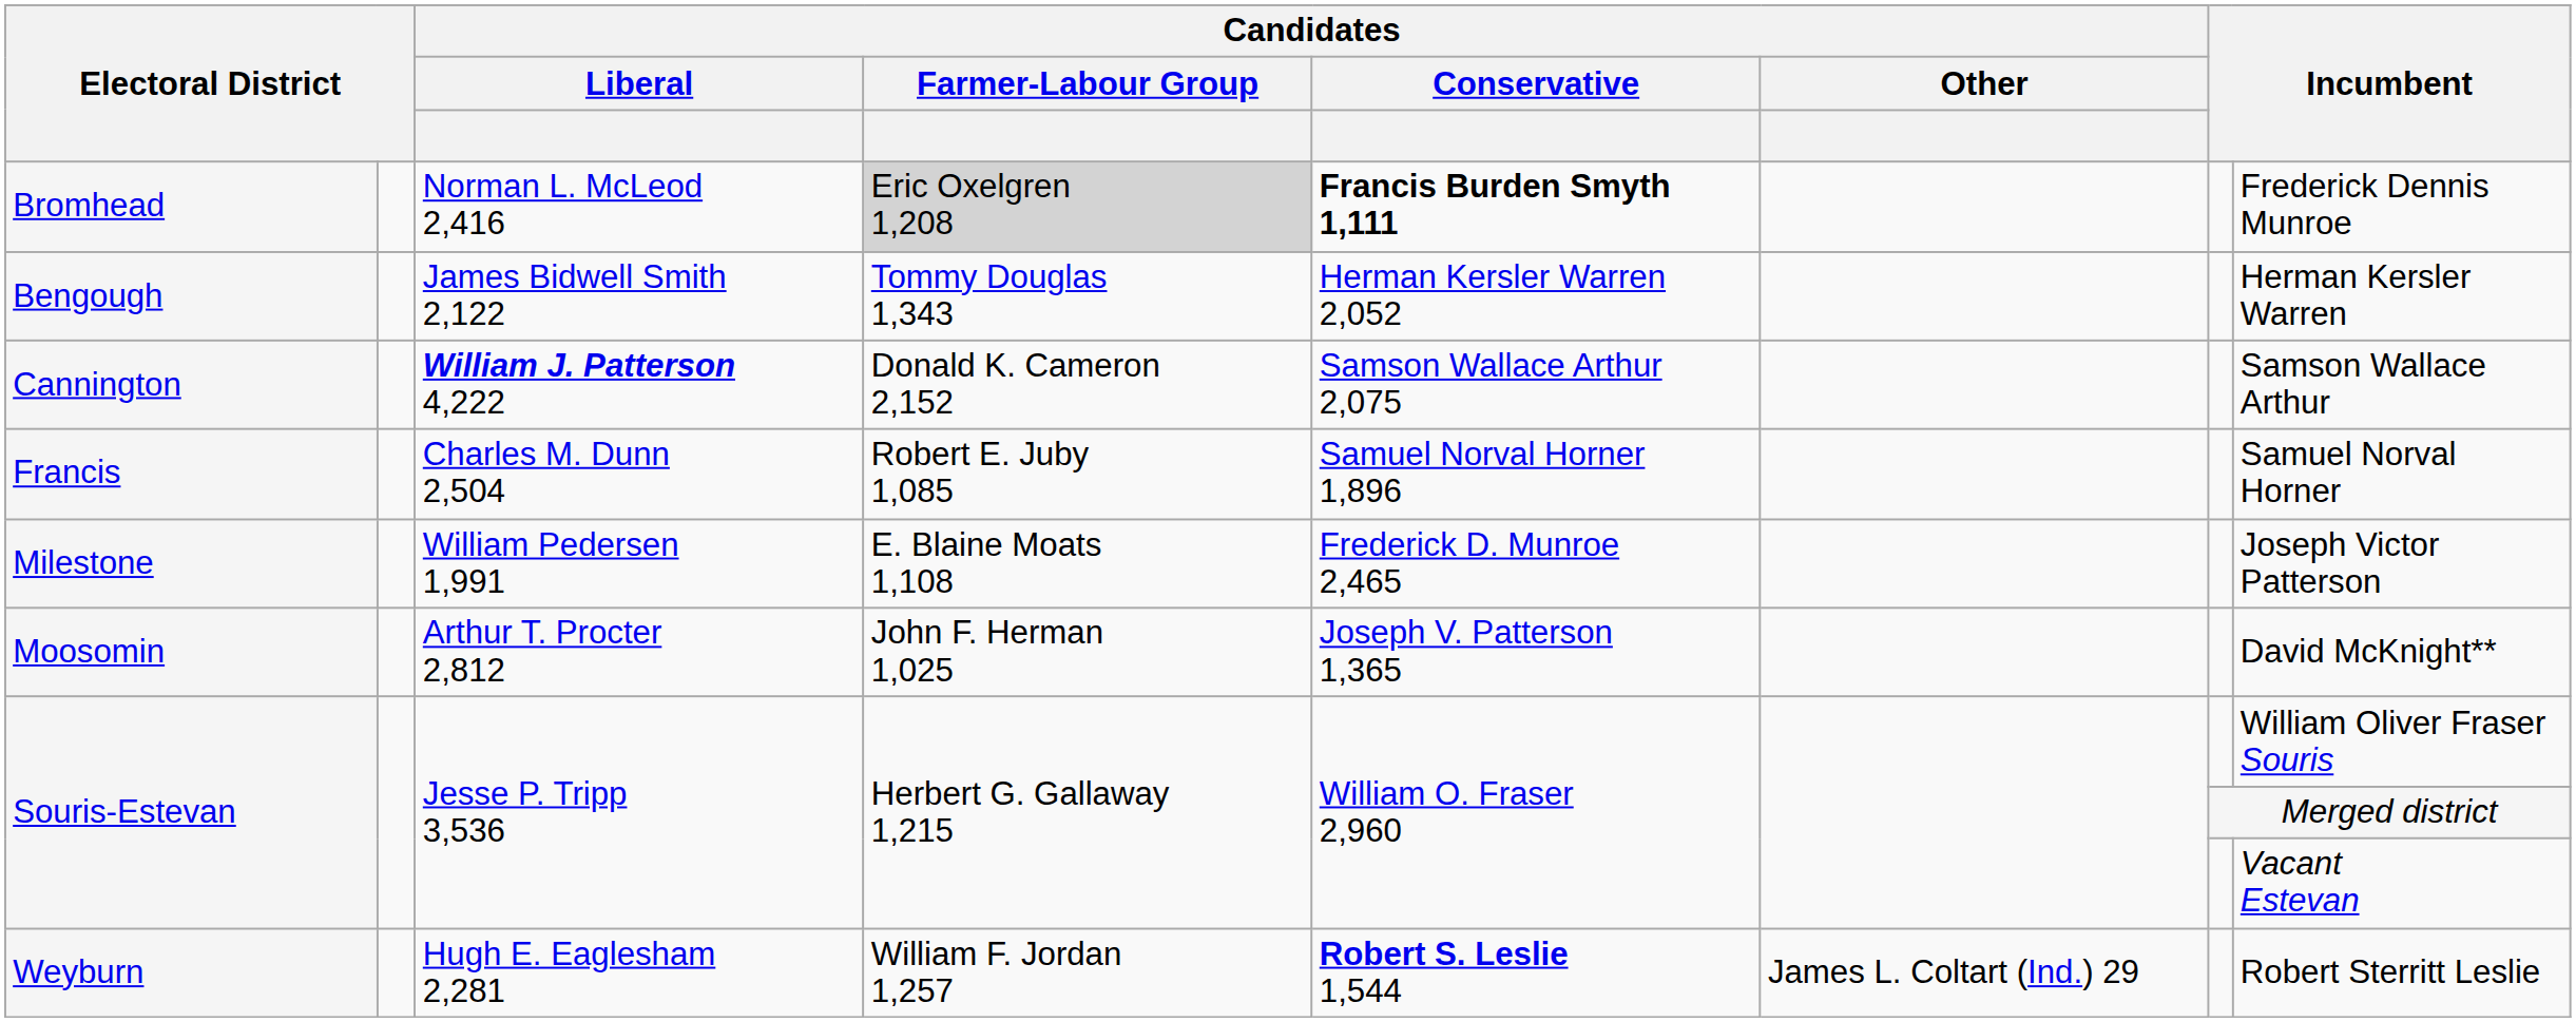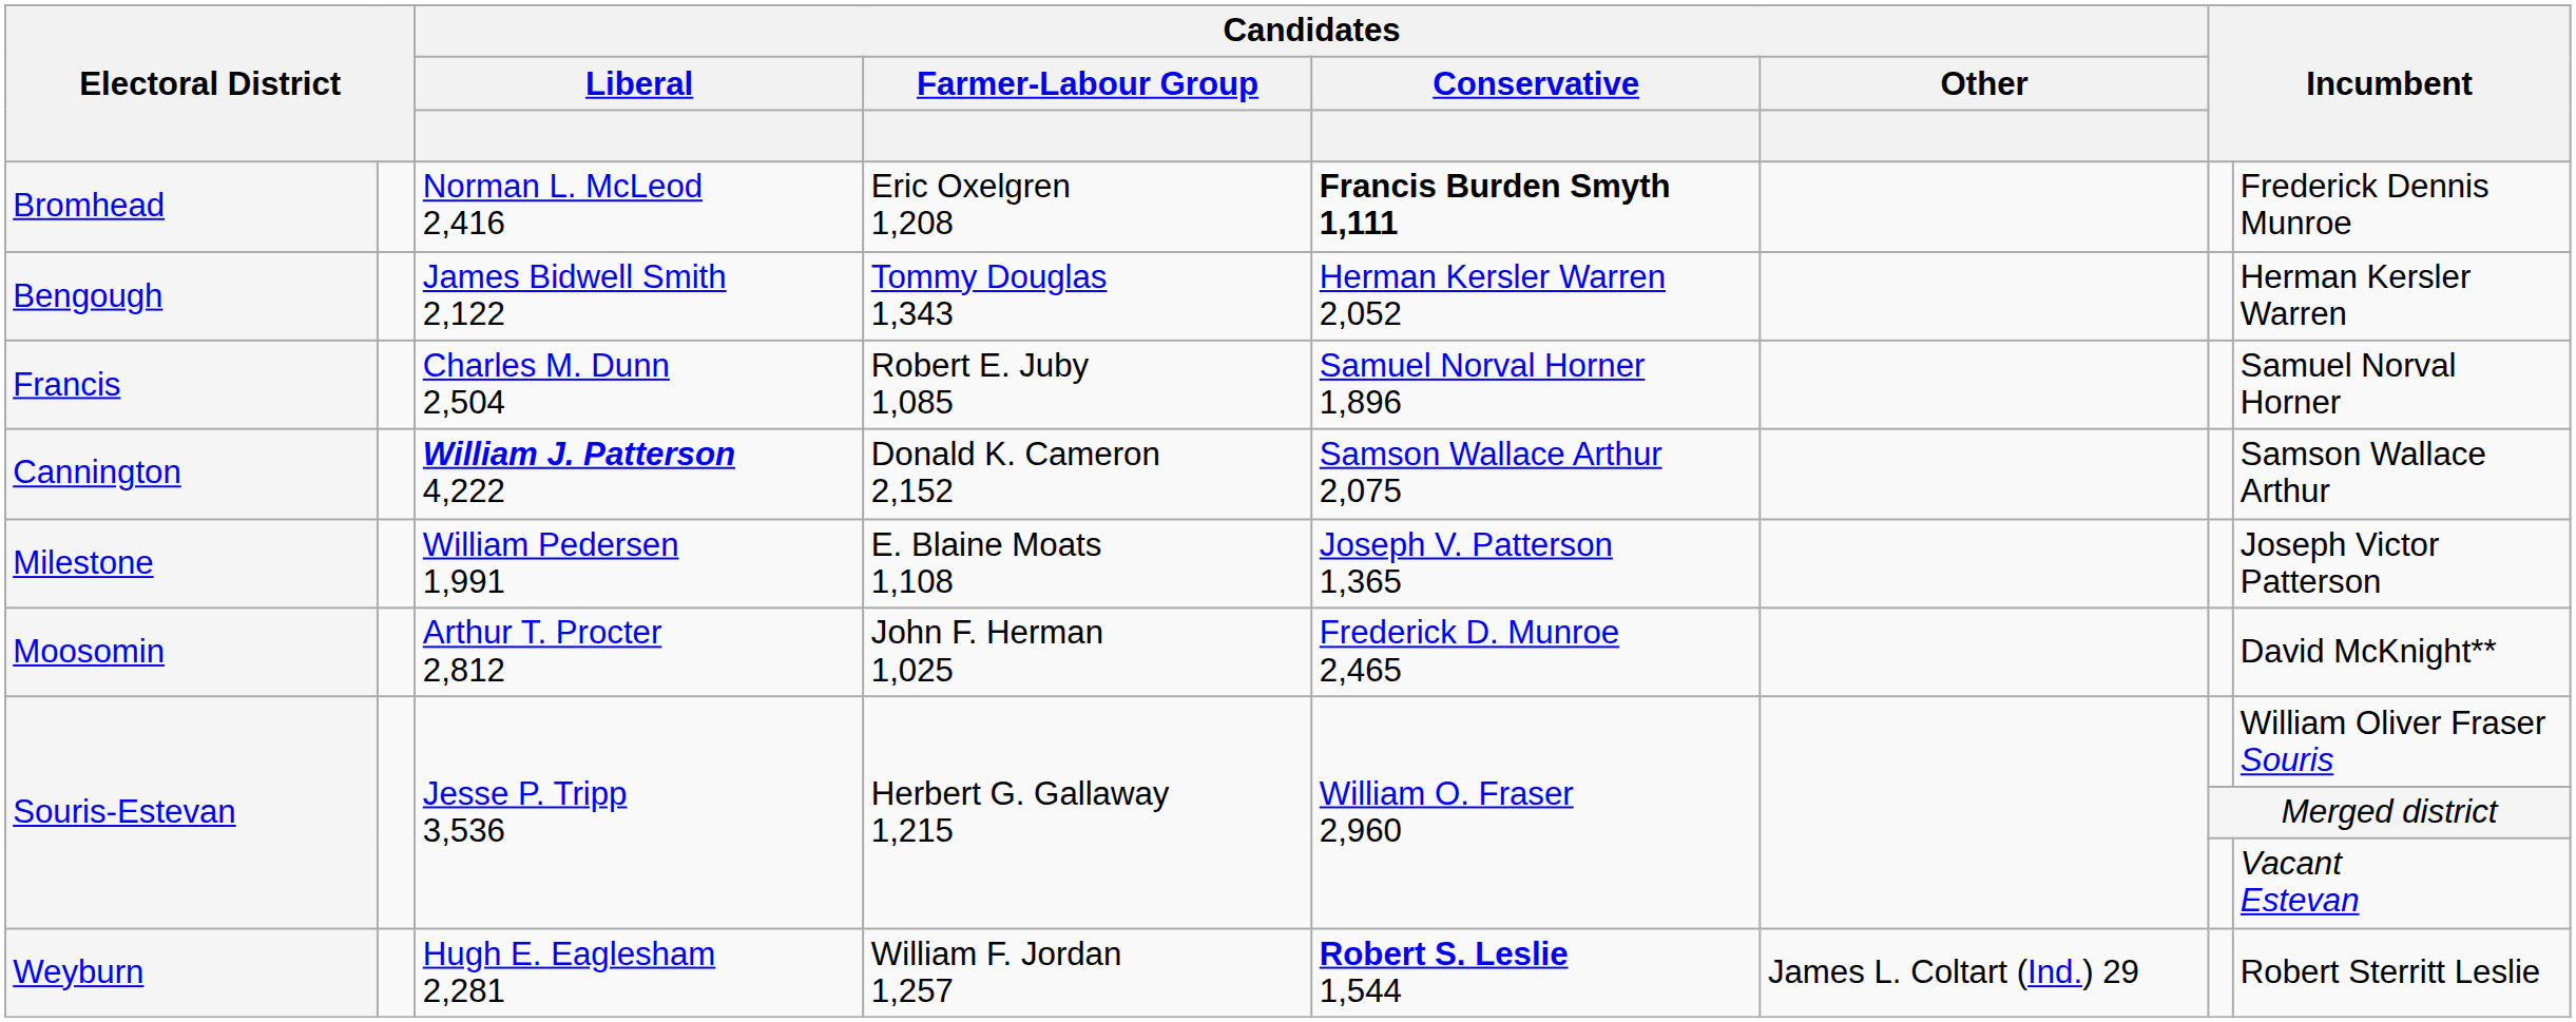 <table class="wikitable">
 <tr>
 <th width=16% rowspan=3 colspan=2>Electoral District</th>
 <th colspan=4>Candidates</th>
 <th width=14% rowspan=3 colspan=2>Incumbent</th>
 </tr>
 <tr>
 <th width=17.5%><a href='#'>Liberal</a></th>
 <th width=17.5%><a href='#'>Farmer-Labour Group</a></th>
 <th width=17.5%><a href='#'>Conservative</a></th>
 <th width=17.5%>Other</th>
 </tr>
 <tr>
 <th width=17.5% > </th>
 <th width=17.5% > </th>
 <th width=17.5% > </th>
 <th width=17.5% > </th>
 </tr>
 <tr>
 <td bgcolor=whitesmoke><a href='#'>Bromhead</a></td>
 <td> </td>
 <td><a href='#'>Norman L. McLeod</a><br>2,416</td>
-<td style="background: lightgrey;">Eric Oxelgren<br>1,208</td>
+<td>Eric Oxelgren<br>1,208</td>
 <td><strong>Francis Burden Smyth<br>1,111</strong></td>
 <td></td>
 <td> </td>
 <td>Frederick Dennis Munroe</td>
 </tr>
 <tr>
 <td bgcolor=whitesmoke><a href='#'>Bengough</a></td>
 <td> </td>
 <td><a href='#'>James Bidwell Smith</a><br>2,122</td>
 <td><a href='#'>Tommy Douglas</a><br>1,343</td>
 <td><a href='#'>Herman Kersler Warren</a><br>2,052</td>
 <td></td>
 <td> </td>
 <td>Herman Kersler Warren</td>
 </tr>
 <tr>
+<td bgcolor=whitesmoke><a href='#'>Francis</a></td>
+<td> </td>
+<td><a href='#'>Charles M. Dunn</a><br>2,504</td>
+<td>Robert E. Juby<br>1,085</td>
+<td><a href='#'>Samuel Norval Horner</a><br>1,896</td>
+<td></td>
+<td> </td>
+<td>Samuel Norval Horner</td>
+</tr>
+<tr>
 <td bgcolor=whitesmoke><a href='#'>Cannington</a></td>
 <td> </td>
 <td><strong><em><a href='#'>William J. Patterson</a></em></strong><br>4,222</td>
 <td>Donald K. Cameron<br>2,152</td>
 <td><a href='#'>Samson Wallace Arthur</a><br>2,075</td>
 <td></td>
 <td> </td>
 <td>Samson Wallace Arthur</td>
 </tr>
 <tr>
-<td bgcolor=whitesmoke><a href='#'>Francis</a></td>
-<td> </td>
-<td><a href='#'>Charles M. Dunn</a><br>2,504</td>
-<td>Robert E. Juby<br>1,085</td>
-<td><a href='#'>Samuel Norval Horner</a><br>1,896</td>
-<td></td>
-<td> </td>
-<td>Samuel Norval Horner</td>
-</tr>
-<tr>
 <td bgcolor=whitesmoke><a href='#'>Milestone</a></td>
 <td> </td>
 <td><a href='#'>William Pedersen</a><br>1,991</td>
 <td>E. Blaine Moats<br>1,108</td>
-<td><a href='#'>Frederick D. Munroe</a><br>2,465</td>
+<td><a href='#'>Joseph V. Patterson</a><br>1,365</td>
 <td></td>
 <td> </td>
 <td>Joseph Victor Patterson</td>
 </tr>
 <tr>
 <td bgcolor=whitesmoke><a href='#'>Moosomin</a></td>
 <td> </td>
 <td><a href='#'>Arthur T. Procter</a><br>2,812</td>
 <td>John F. Herman<br>1,025</td>
-<td><a href='#'>Joseph V. Patterson</a><br>1,365</td>
+<td><a href='#'>Frederick D. Munroe</a><br>2,465</td>
 <td></td>
 <td> </td>
 <td>David McKnight**</td>
 </tr>
 <tr>
 <td rowspan=3 bgcolor=whitesmoke><a href='#'>Souris-Estevan</a></td>
 <td rowspan=3 > </td>
 <td rowspan=3><a href='#'>Jesse P. Tripp</a><br>3,536</td>
 <td rowspan=3>Herbert G. Gallaway<br>1,215</td>
 <td rowspan=3><a href='#'>William O. Fraser</a><br>2,960</td>
 <td rowspan=3></td>
 <td></td>
 <td>William Oliver Fraser<br><span><em><a href='#'>Souris</a></em></span></td>
 </tr>
 <tr>
 <td colspan=2 style="background:whitesmoke; text-align:center;"><em>Merged district</em></td>
 </tr>
 <tr>
 <td></td>
 <td><em>Vacant</em><br><span><em><a href='#'>Estevan</a></em></span></td>
 </tr>
 <tr>
 <td bgcolor=whitesmoke><a href='#'>Weyburn</a></td>
 <td> </td>
 <td><a href='#'>Hugh E. Eaglesham</a><br>2,281</td>
 <td>William F. Jordan<br>1,257</td>
 <td><strong><a href='#'>Robert S. Leslie</a></strong><br>1,544</td>
 <td>James L. Coltart (<a href='#'>Ind.</a>) 29</td>
 <td> </td>
 <td>Robert Sterritt Leslie</td>
 </tr>
 </table>
